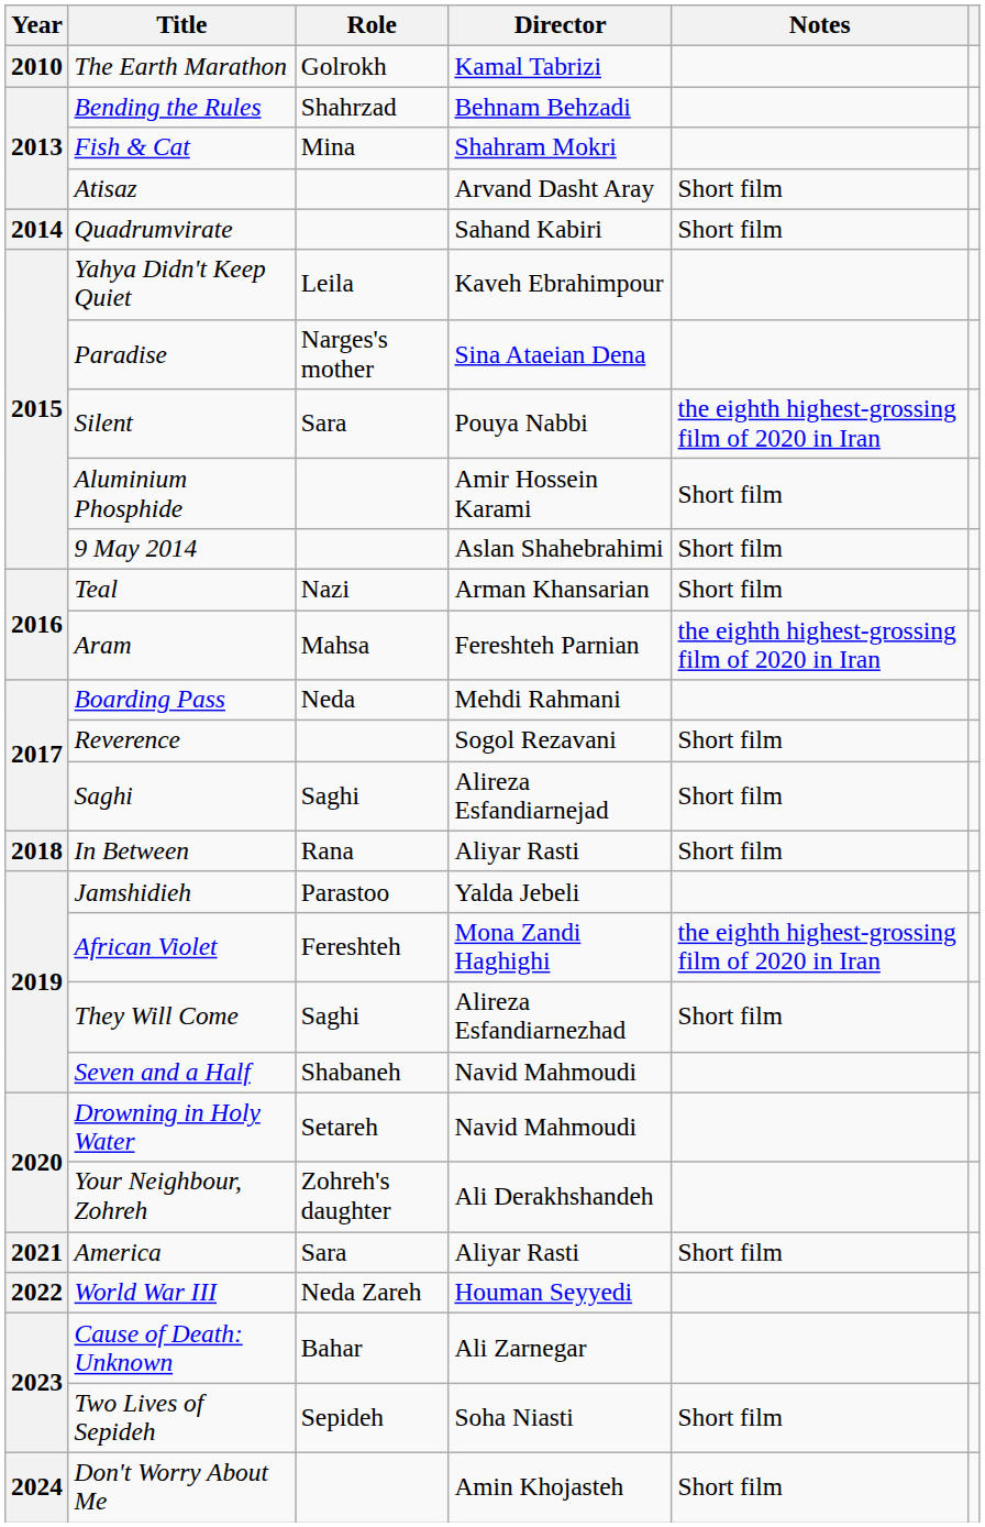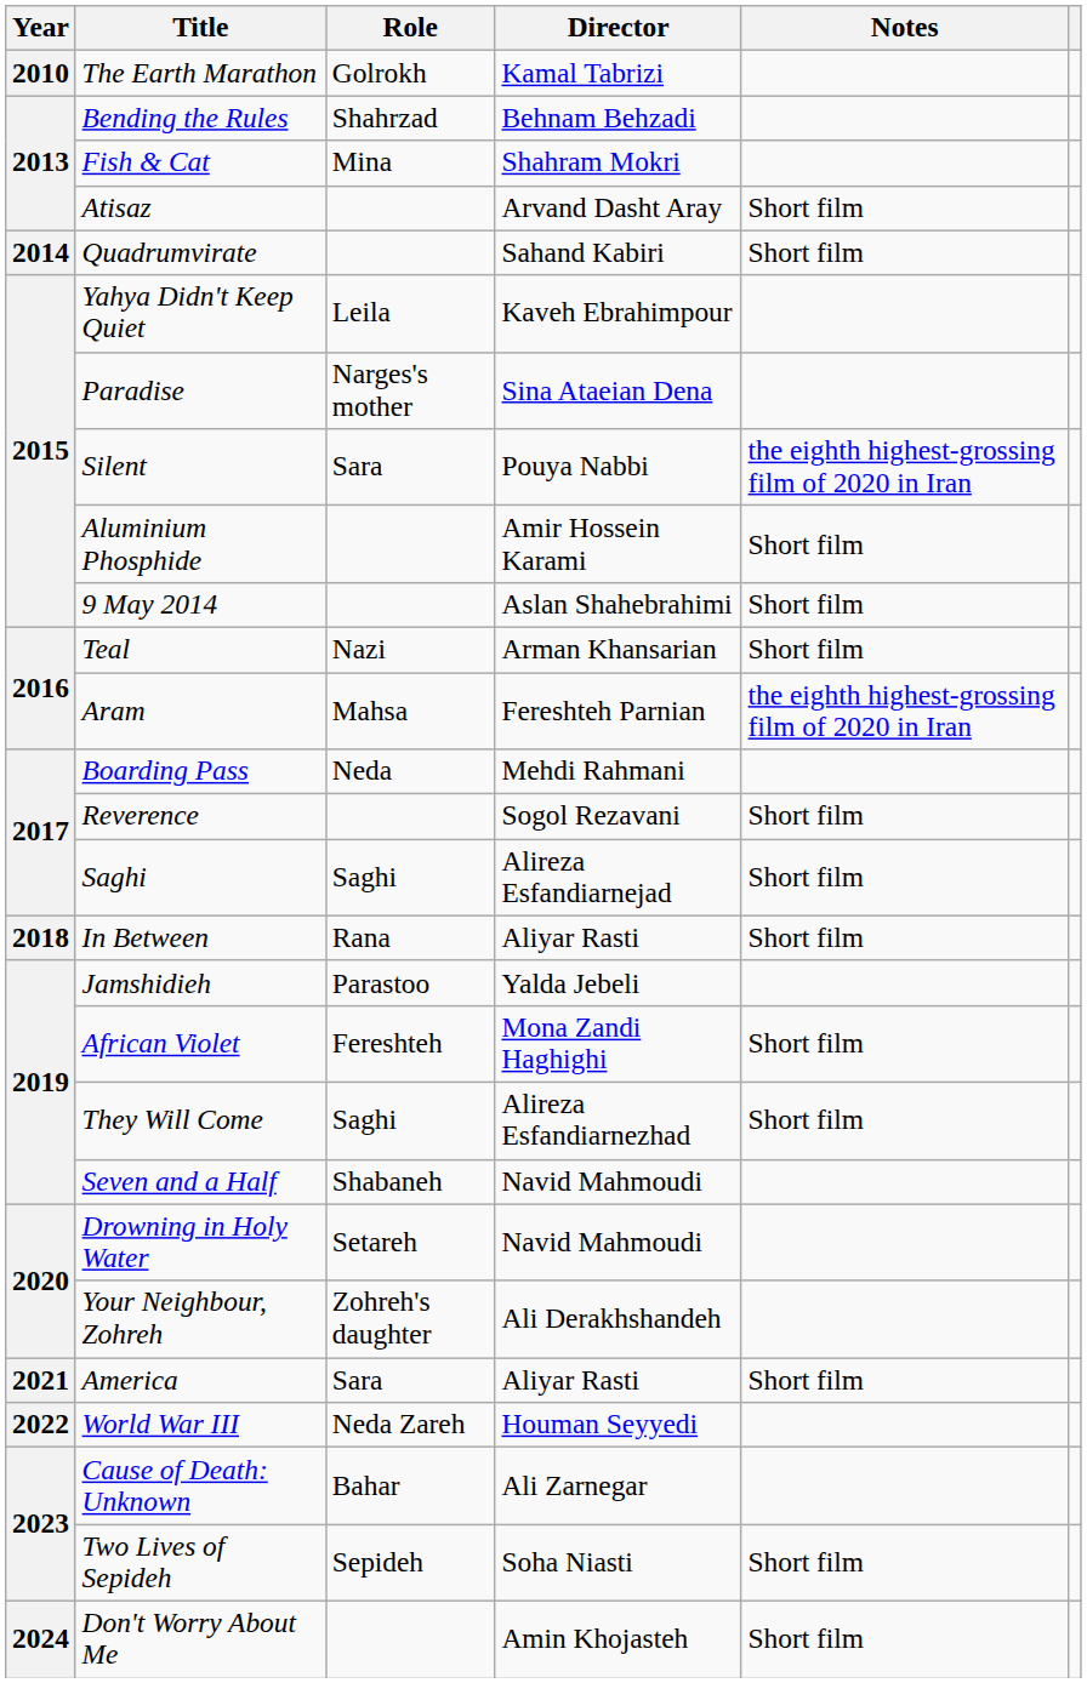 <table class="wikitable plainrowheaders sortable"  style=font-size:100%>
 <tr>
 <th scope="col">Year</th>
 <th scope="col">Title</th>
 <th scope="col">Role</th>
 <th scope="col">Director</th>
 <th scope="col" class="unsortable">Notes</th>
 <th scope="col" class="unsortable"></th>
 </tr>
 <tr>
 <th scope=row>2010</th>
 <td><em>The Earth Marathon</em></td>
 <td>Golrokh</td>
 <td><a href='#'>Kamal Tabrizi</a></td>
 <td></td>
 <td></td>
 </tr>
 <tr>
 <th scope=row rowspan="3">2013</th>
 <td><em><a href='#'>Bending the Rules</a></em></td>
 <td>Shahrzad</td>
 <td><a href='#'>Behnam Behzadi</a></td>
 <td></td>
 <td></td>
 </tr>
 <tr>
 <td><em><a href='#'>Fish & Cat</a></em></td>
 <td>Mina</td>
 <td><a href='#'>Shahram Mokri</a></td>
 <td></td>
 <td></td>
 </tr>
 <tr>
 <td><em>Atisaz</em></td>
 <td></td>
 <td>Arvand Dasht Aray</td>
 <td>Short film</td>
 <td></td>
 </tr>
 <tr>
 <th scope=row>2014</th>
 <td><em>Quadrumvirate</em></td>
 <td></td>
 <td>Sahand Kabiri</td>
 <td>Short film</td>
 <td></td>
 </tr>
 <tr>
 <th scope=row rowspan="5">2015</th>
 <td><em>Yahya Didn't Keep Quiet</em></td>
 <td>Leila</td>
 <td>Kaveh Ebrahimpour</td>
 <td></td>
 <td></td>
 </tr>
 <tr>
 <td><em>Paradise</em></td>
 <td>Narges's mother</td>
 <td><a href='#'>Sina Ataeian Dena</a></td>
 <td></td>
 <td></td>
 </tr>
 <tr>
 <td><em>Silent</em></td>
 <td>Sara</td>
 <td>Pouya Nabbi</td>
 <td><a href='#'>the eighth highest-grossing film of 2020 in Iran</a></td>
 <td></td>
 </tr>
 <tr>
 <td><em>Aluminium Phosphide</em></td>
 <td></td>
 <td>Amir Hossein Karami</td>
 <td>Short film</td>
 <td></td>
 </tr>
 <tr>
 <td><em>9 May 2014</em></td>
 <td></td>
 <td>Aslan Shahebrahimi</td>
 <td>Short film</td>
 <td></td>
 </tr>
 <tr>
 <th scope=row rowspan="2">2016</th>
 <td><em>Teal</em></td>
 <td>Nazi</td>
 <td>Arman Khansarian</td>
 <td>Short film</td>
 <td></td>
 </tr>
 <tr>
 <td><em>Aram</em></td>
 <td>Mahsa</td>
 <td>Fereshteh Parnian</td>
 <td><a href='#'>the eighth highest-grossing film of 2020 in Iran</a></td>
 <td></td>
 </tr>
 <tr>
 <th scope=row rowspan="3">2017</th>
 <td><em><a href='#'>Boarding Pass</a></em></td>
 <td>Neda</td>
 <td>Mehdi Rahmani</td>
 <td></td>
 <td></td>
 </tr>
 <tr>
 <td><em>Reverence</em></td>
 <td></td>
 <td>Sogol Rezavani</td>
 <td>Short film</td>
 <td></td>
 </tr>
 <tr>
 <td><em>Saghi</em></td>
 <td>Saghi</td>
 <td>Alireza Esfandiarnejad</td>
 <td>Short film</td>
 <td></td>
 </tr>
 <tr>
 <th scope=row>2018</th>
 <td><em>In Between</em></td>
 <td>Rana</td>
 <td>Aliyar Rasti</td>
 <td>Short film</td>
 <td></td>
 </tr>
 <tr>
 <th scope=row rowspan="4">2019</th>
 <td><em>Jamshidieh</em></td>
 <td>Parastoo</td>
 <td>Yalda Jebeli</td>
 <td></td>
 <td></td>
 </tr>
 <tr>
 <td><em><a href='#'>African Violet</a></em></td>
 <td>Fereshteh</td>
 <td><a href='#'>Mona Zandi Haghighi</a></td>
-<td><a href='#'>the eighth highest-grossing film of 2020 in Iran</a></td>
+<td>Short film</td>
 <td></td>
 </tr>
 <tr>
 <td><em>They Will Come</em></td>
 <td>Saghi</td>
 <td>Alireza Esfandiarnezhad</td>
 <td>Short film</td>
 <td></td>
 </tr>
 <tr>
 <td><em><a href='#'>Seven and a Half</a></em></td>
 <td>Shabaneh</td>
 <td>Navid Mahmoudi</td>
 <td></td>
 <td></td>
 </tr>
 <tr>
 <th scope=row rowspan="2">2020</th>
 <td><em><a href='#'>Drowning in Holy Water</a></em></td>
 <td>Setareh</td>
 <td>Navid Mahmoudi</td>
 <td></td>
 <td></td>
 </tr>
 <tr>
 <td><em>Your Neighbour, Zohreh</em></td>
 <td>Zohreh's daughter</td>
 <td>Ali Derakhshandeh</td>
 <td></td>
 <td></td>
 </tr>
 <tr>
 <th scope=row>2021</th>
 <td><em>America</em></td>
 <td>Sara</td>
 <td>Aliyar Rasti</td>
 <td>Short film</td>
 <td></td>
 </tr>
 <tr>
 <th scope="row">2022</th>
 <td><em><a href='#'>World War III</a></em></td>
 <td>Neda Zareh</td>
 <td><a href='#'>Houman Seyyedi</a></td>
 <td></td>
 <td></td>
 </tr>
 <tr>
 <th rowspan="2" scope="row">2023</th>
 <td><em><a href='#'>Cause of Death: Unknown</a></em></td>
 <td>Bahar</td>
 <td>Ali Zarnegar</td>
 <td></td>
 <td></td>
 </tr>
 <tr>
 <td><em>Two Lives of Sepideh</em></td>
 <td>Sepideh</td>
 <td>Soha Niasti</td>
 <td>Short film</td>
 <td></td>
 </tr>
 <tr>
 <th scope=row>2024</th>
 <td><em>Don't Worry About Me</em></td>
 <td></td>
 <td>Amin Khojasteh</td>
 <td>Short film</td>
 <td></td>
 </tr>
 </table>
